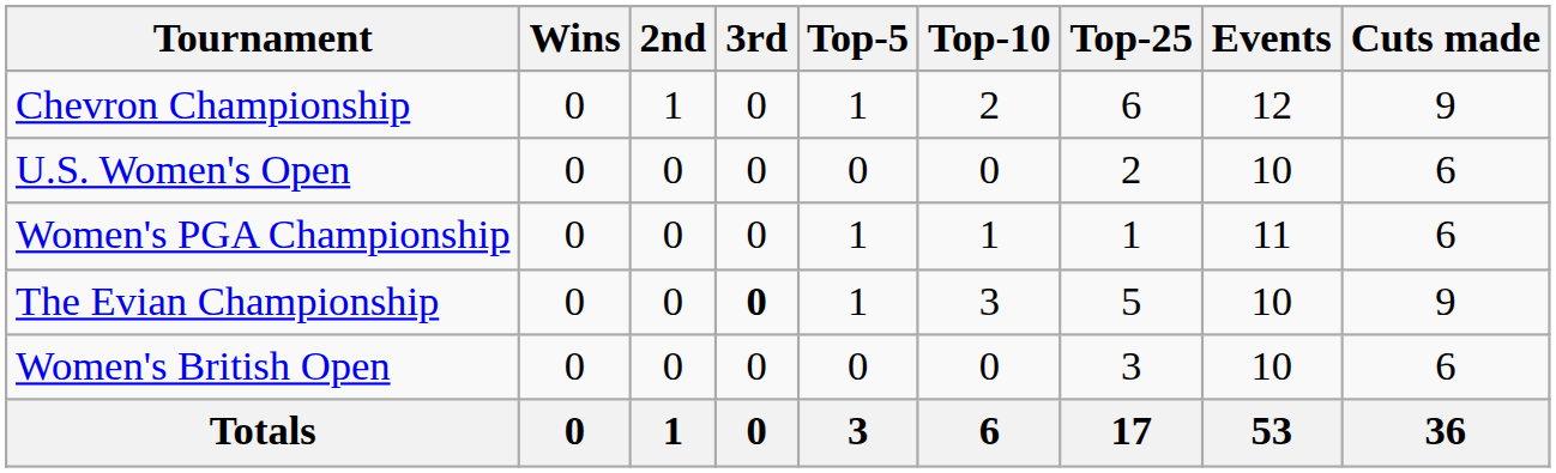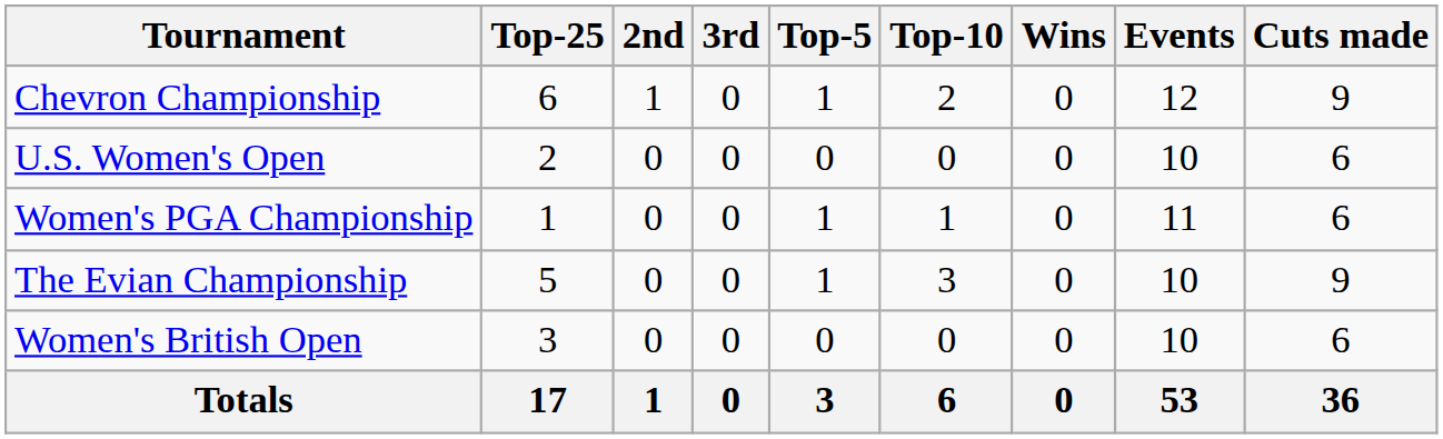 <table class=wikitable style=text-align:center>
 <tr>
 <th>Tournament</th>
-<th>Wins</th>
+<th>Top-25</th>
 <th>2nd</th>
 <th>3rd</th>
 <th>Top-5</th>
 <th>Top-10</th>
-<th>Top-25</th>
+<th>Wins</th>
 <th>Events</th>
 <th>Cuts made</th>
 </tr>
 <tr>
 <td align=left><a href='#'>Chevron Championship</a></td>
-<td>0</td>
+<td>6</td>
 <td>1</td>
 <td>0</td>
 <td>1</td>
 <td>2</td>
-<td>6</td>
+<td>0</td>
 <td>12</td>
 <td>9</td>
 </tr>
 <tr>
 <td align=left><a href='#'>U.S. Women's Open</a></td>
+<td>2</td>
 <td>0</td>
 <td>0</td>
 <td>0</td>
 <td>0</td>
 <td>0</td>
-<td>2</td>
 <td>10</td>
 <td>6</td>
 </tr>
 <tr>
 <td align=left><a href='#'>Women's PGA Championship</a></td>
-<td>0</td>
+<td>1</td>
 <td>0</td>
 <td>0</td>
 <td>1</td>
 <td>1</td>
-<td>1</td>
+<td>0</td>
 <td>11</td>
 <td>6</td>
 </tr>
 <tr>
 <td align=left><a href='#'>The Evian Championship</a></td>
+<td>5</td>
 <td>0</td>
 <td>0</td>
-<td><strong>0</strong></td>
 <td>1</td>
 <td>3</td>
-<td>5</td>
+<td>0</td>
 <td>10</td>
 <td>9</td>
 </tr>
 <tr>
 <td align=left><a href='#'>Women's British Open</a></td>
+<td>3</td>
 <td>0</td>
 <td>0</td>
 <td>0</td>
 <td>0</td>
 <td>0</td>
-<td>3</td>
 <td>10</td>
 <td>6</td>
 </tr>
 <tr>
 <th>Totals</th>
-<th>0</th>
+<th>17</th>
 <th>1</th>
 <th>0</th>
 <th>3</th>
 <th>6</th>
-<th>17</th>
+<th>0</th>
 <th>53</th>
 <th>36</th>
 </tr>
 </table>
